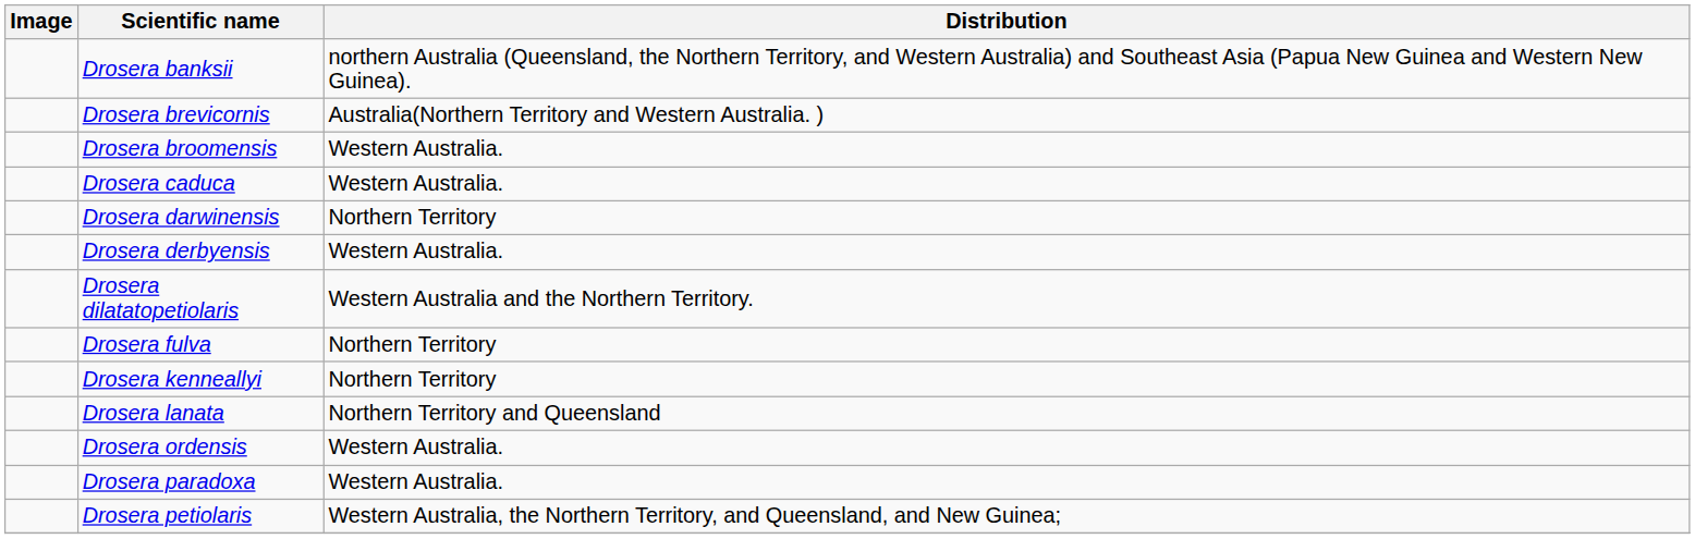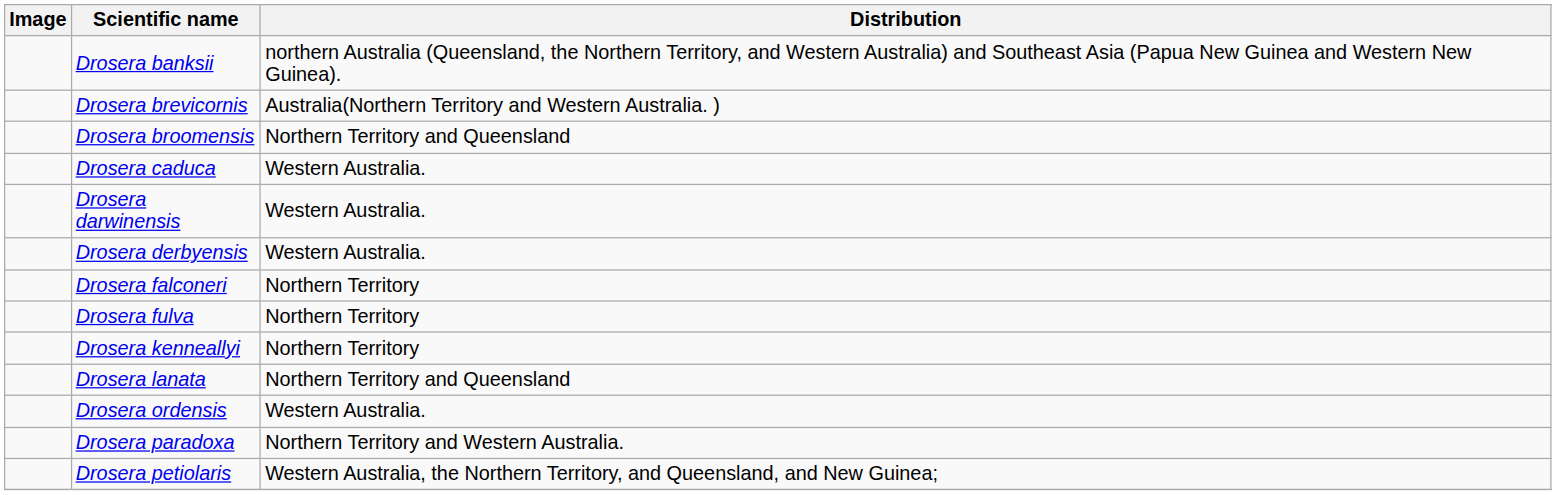 <table class="wikitable">
 <tr>
 <th>Image</th>
 <th>Scientific name</th>
 <th>Distribution</th>
 </tr>
 <tr>
 <td></td>
 <td><em><a href='#'>Drosera banksii</a></em> </td>
 <td>northern Australia (Queensland, the Northern Territory, and Western Australia) and Southeast Asia (Papua New Guinea and Western New Guinea).</td>
 </tr>
 <tr>
 <td></td>
 <td><em><a href='#'>Drosera brevicornis</a></em> </td>
 <td>Australia(Northern Territory and Western Australia. )</td>
 </tr>
 <tr>
 <td></td>
 <td><em><a href='#'>Drosera broomensis</a></em> </td>
-<td>Western Australia.</td>
+<td>Northern Territory and Queensland</td>
 </tr>
 <tr>
 <td></td>
 <td><em><a href='#'>Drosera caduca</a></em> </td>
 <td>Western Australia.</td>
 </tr>
 <tr>
 <td></td>
 <td><em><a href='#'>Drosera darwinensis</a></em> </td>
-<td>Northern Territory</td>
+<td>Western Australia.</td>
 </tr>
 <tr>
 <td></td>
 <td><em><a href='#'>Drosera derbyensis</a></em> </td>
 <td>Western Australia.</td>
 </tr>
 <tr>
 <td></td>
-<td><em><a href='#'>Drosera dilatatopetiolaris</a></em> </td>
-<td>Western Australia and the Northern Territory.</td>
+<td><em><a href='#'>Drosera falconeri</a></em> </td>
+<td>Northern Territory</td>
 </tr>
 <tr>
 <td></td>
 <td><em><a href='#'>Drosera fulva</a></em> </td>
 <td>Northern Territory</td>
 </tr>
 <tr>
 <td></td>
 <td><em><a href='#'>Drosera kenneallyi</a></em> </td>
 <td>Northern Territory</td>
 </tr>
 <tr>
 <td></td>
 <td><em><a href='#'>Drosera lanata</a></em> </td>
 <td>Northern Territory and Queensland</td>
 </tr>
 <tr>
 <td></td>
 <td><em><a href='#'>Drosera ordensis</a></em> </td>
 <td>Western Australia.</td>
 </tr>
 <tr>
 <td></td>
 <td><em><a href='#'>Drosera paradoxa</a></em> </td>
-<td>Western Australia.</td>
+<td>Northern Territory and Western Australia.</td>
 </tr>
 <tr>
 <td></td>
 <td><em><a href='#'>Drosera petiolaris</a></em></td>
 <td>Western Australia, the Northern Territory, and Queensland, and New Guinea;</td>
 </tr>
 <tr>
 </tr>
 </table>
